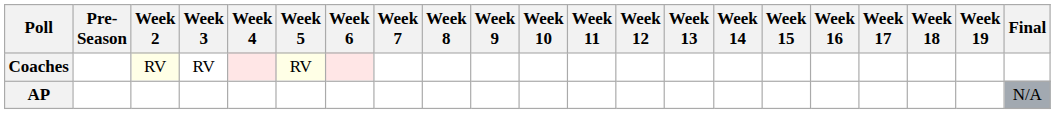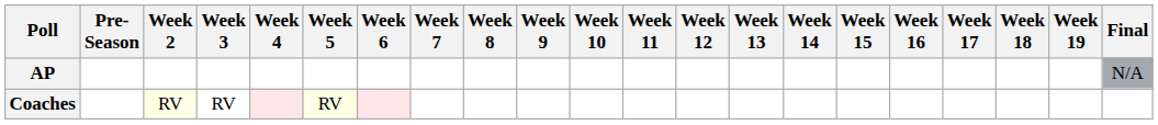 <table class="wikitable" style="white-space:nowrap;font-size:90%">
 <tr>
 <th>Poll</th>
 <th>Pre-<br>Season</th>
 <th>Week<br>2</th>
 <th>Week<br>3</th>
 <th>Week<br>4</th>
 <th>Week<br>5</th>
 <th>Week<br>6</th>
 <th>Week<br>7</th>
 <th>Week<br>8</th>
 <th>Week<br>9</th>
 <th>Week<br>10</th>
 <th>Week<br>11</th>
 <th>Week<br>12</th>
 <th>Week<br>13</th>
 <th>Week<br>14</th>
 <th>Week<br>15</th>
 <th>Week<br>16</th>
 <th>Week<br>17</th>
 <th>Week<br>18</th>
 <th>Week<br>19</th>
 <th>Final</th>
 </tr>
 <tr style="text-align:center;">
+<th>AP</th>
+<td style="background:#FFF;"></td>
+<td style="background:#FFF;"></td>
+<td style="background:#FFF;"></td>
+<td style="background:#FFF;"></td>
+<td style="background:#FFF;"></td>
+<td style="background:#FFF;"></td>
+<td style="background:#FFF;"></td>
+<td style="background:#FFF;"></td>
+<td style="background:#FFF;"></td>
+<td style="background:#FFF;"></td>
+<td style="background:#FFF;"></td>
+<td style="background:#FFF;"></td>
+<td style="background:#FFF;"></td>
+<td style="background:#FFF;"></td>
+<td style="background:#FFF;"></td>
+<td style="background:#FFF;"></td>
+<td style="background:#FFF;"></td>
+<td style="background:#FFF;"></td>
+<td style="background:#FFF;"></td>
+<td style="background:#a2a9b1;">N/A</td>
+</tr>
+<tr style="text-align:center;">
 <th>Coaches</th>
 <td style="background:#FFF;"></td>
 <td style="background:#FFFFE6;">RV</td>
 <td style="background:#FFF;">RV</td>
 <td style="background:#FFE6E6;"></td>
 <td style="background:#FFFFE6;">RV</td>
 <td style="background:#FFE6E6;"></td>
 <td style="background:#FFF;"></td>
 <td style="background:#FFF;"></td>
 <td style="background:#FFF;"></td>
 <td style="background:#FFF;"></td>
 <td style="background:#FFF;"></td>
 <td style="background:#FFF;"></td>
 <td style="background:#FFF;"></td>
 <td style="background:#FFF;"></td>
 <td style="background:#FFF;"></td>
 <td style="background:#FFF;"></td>
 <td style="background:#FFF;"></td>
 <td style="background:#FFF;"></td>
 <td style="background:#FFF;"></td>
 <td style="background:#FFF;"></td>
 </tr>
-<tr style="text-align:center;">
-<th>AP</th>
-<td style="background:#FFF;"></td>
-<td style="background:#FFF;"></td>
-<td style="background:#FFF;"></td>
-<td style="background:#FFF;"></td>
-<td style="background:#FFF;"></td>
-<td style="background:#FFF;"></td>
-<td style="background:#FFF;"></td>
-<td style="background:#FFF;"></td>
-<td style="background:#FFF;"></td>
-<td style="background:#FFF;"></td>
-<td style="background:#FFF;"></td>
-<td style="background:#FFF;"></td>
-<td style="background:#FFF;"></td>
-<td style="background:#FFF;"></td>
-<td style="background:#FFF;"></td>
-<td style="background:#FFF;"></td>
-<td style="background:#FFF;"></td>
-<td style="background:#FFF;"></td>
-<td style="background:#FFF;"></td>
-<td style="background:#a2a9b1;">N/A</td>
-</tr>
 </table>
